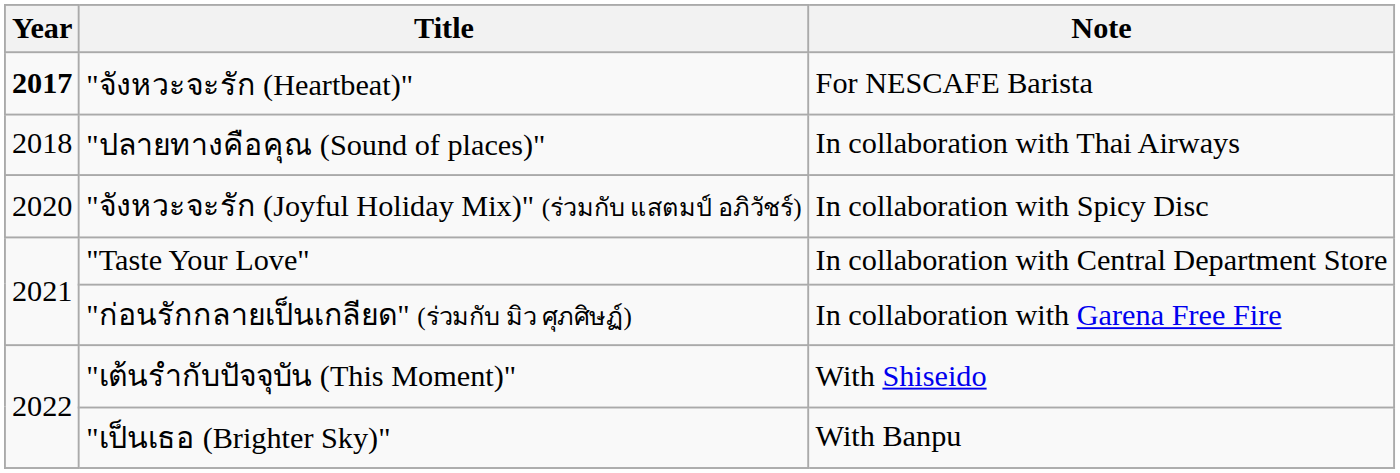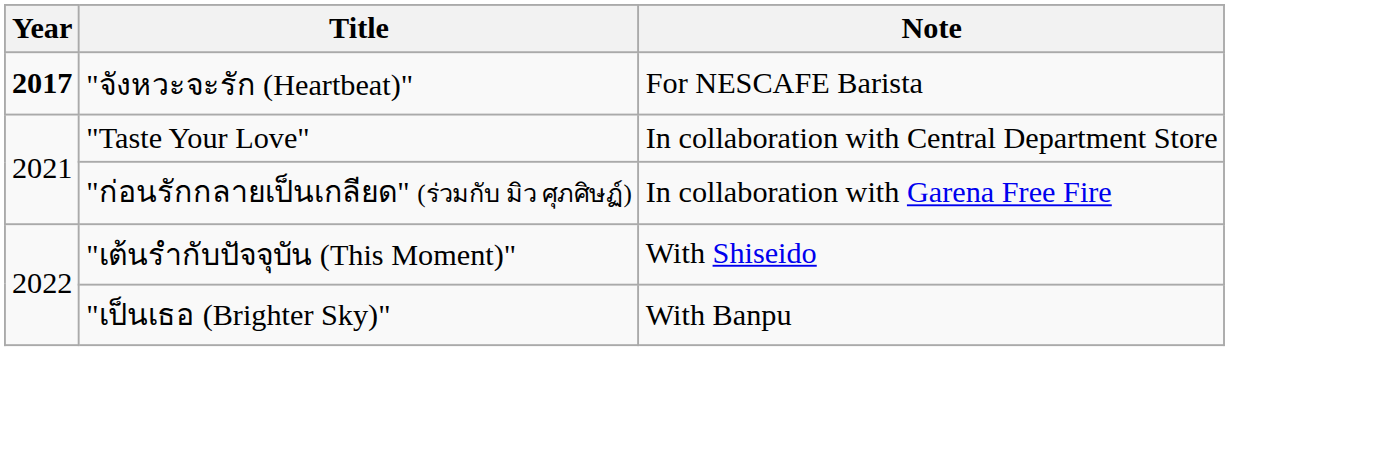 <table class="wikitable">
 <tr>
 <th>Year</th>
 <th>Title</th>
 <th>Note</th>
 </tr>
 <tr>
 <td><strong>2017</strong></td>
 <td>"จังหวะจะรัก (Heartbeat)"</td>
 <td>For NESCAFE Barista</td>
-</tr>
-<tr>
-<td>2018</td>
-<td>"ปลายทางคือคุณ (Sound of places)"</td>
-<td>In collaboration with Thai Airways</td>
-</tr>
-<tr>
-<td>2020</td>
-<td>"จังหวะจะรัก (Joyful Holiday Mix)" <small>(ร่วมกับ แสตมป์ อภิวัชร์)</small></td>
-<td>In collaboration with Spicy Disc</td>
 </tr>
 <tr>
 <td rowspan="2">2021</td>
 <td>"Taste Your Love"</td>
 <td>In collaboration with Central Department Store</td>
 </tr>
 <tr>
 <td>"ก่อนรักกลายเป็นเกลียด" <small>(ร่วมกับ มิว ศุภศิษฏ์)</small></td>
 <td>In collaboration with <a href='#'>Garena Free Fire</a></td>
 </tr>
 <tr>
 <td rowspan="2">2022</td>
 <td>"เต้นรำกับปัจจุบัน (This Moment)"</td>
 <td>With <a href='#'>Shiseido</a></td>
 </tr>
 <tr>
 <td>"เป็นเธอ (Brighter Sky)"</td>
 <td>With Banpu</td>
 </tr>
 </table>
